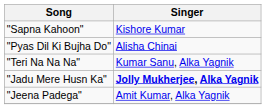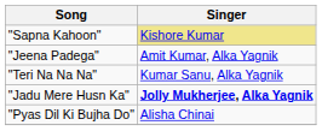 <table class="wikitable" style="font-size:95%;">
 <tr>
 <th>Song</th>
 <th>Singer</th>
 </tr>
 <tr>
 <td>"Sapna Kahoon"</td>
-<td><a href='#'>Kishore Kumar</a></td>
+<td style="background: khaki;"><a href='#'>Kishore Kumar</a></td>
 </tr>
 <tr>
-<td>"Pyas Dil Ki Bujha Do"</td>
-<td><a href='#'>Alisha Chinai</a></td>
+<td>"Jeena Padega"</td>
+<td><a href='#'>Amit Kumar</a>, <a href='#'>Alka Yagnik</a></td>
 </tr>
 <tr>
 <td>"Teri Na Na Na"</td>
 <td><a href='#'>Kumar Sanu</a>, <a href='#'>Alka Yagnik</a></td>
 </tr>
 <tr>
 <td>"Jadu Mere Husn Ka"</td>
 <td><strong><a href='#'>Jolly Mukherjee</a>, <a href='#'>Alka Yagnik</a></strong></td>
 </tr>
 <tr>
-<td>"Jeena Padega"</td>
-<td><a href='#'>Amit Kumar</a>, <a href='#'>Alka Yagnik</a></td>
+<td>"Pyas Dil Ki Bujha Do"</td>
+<td><a href='#'>Alisha Chinai</a></td>
 </tr>
 <tr>
 </tr>
 </table>
